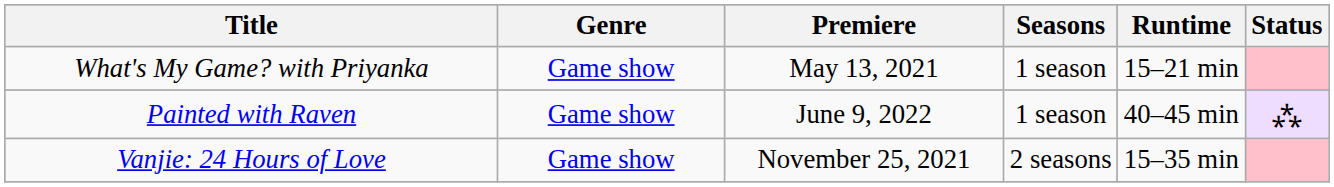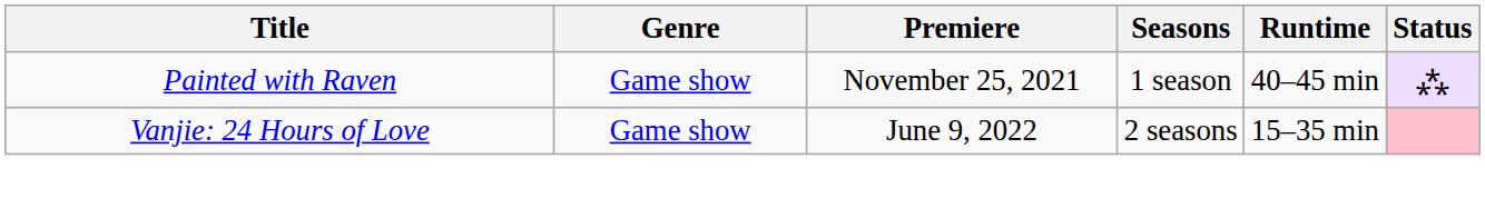 <table class="wikitable plainrowheaders sortable" style="text-align:center;">
 <tr>
 <th style="width: 18em" class="unsortable">Title</th>
 <th style="width: 08em">Genre</th>
 <th style="width: 10em">Premiere</th>
 <th>Seasons</th>
 <th>Runtime</th>
 <th>Status</th>
 </tr>
 <tr>
-<td><em>What's My Game? with Priyanka</em></td>
-<td><a href='#'>Game show</a></td>
-<td>May 13, 2021</td>
-<td>1 season</td>
-<td>15–21 min</td>
-<td style="background-color: #FFC0CB"></td>
-</tr>
-<tr>
 <td><em><a href='#'>Painted with Raven</a></em></td>
 <td><a href='#'>Game show</a></td>
-<td>June 9, 2022</td>
+<td>November 25, 2021</td>
 <td>1 season</td>
 <td>40–45 min</td>
 <td style="background-color:#EEDDFF">⁂</td>
 </tr>
 <tr>
 <td><em><a href='#'>Vanjie: 24 Hours of Love</a></em></td>
 <td><a href='#'>Game show</a></td>
-<td>November 25, 2021</td>
+<td>June 9, 2022</td>
 <td>2 seasons</td>
 <td>15–35 min</td>
 <td style="background-color: #FFC0CB"></td>
 </tr>
 </table>
